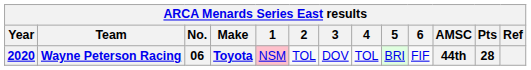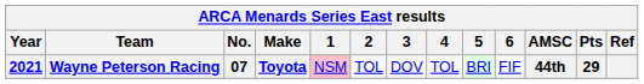 <table class="wikitable" style="text-align:center; font-size:75%">
 <tr>
 <th colspan="13"><a href='#'>ARCA Menards Series East</a> results</th>
 </tr>
 <tr>
 <th>Year</th>
 <th>Team</th>
 <th>No.</th>
 <th>Make</th>
 <th>1</th>
 <th>2</th>
 <th>3</th>
 <th>4</th>
 <th>5</th>
 <th>6</th>
 <th>AMSC</th>
 <th>Pts</th>
 <th>Ref</th>
 </tr>
 <tr>
-<th><a href='#'>2020</a></th>
+<th><a href='#'>2021</a></th>
 <th><a href='#'>Wayne Peterson Racing</a></th>
-<th>06</th>
+<th>07</th>
 <th><a href='#'>Toyota</a></th>
 <td style="background: pink;"><a href='#'>NSM</a></td>
 <td><a href='#'>TOL</a></td>
 <td><a href='#'>DOV</a></td>
 <td><a href='#'>TOL</a></td>
 <td style="background:#DFFFDF;"><a href='#'>BRI</a><br></td>
 <td><a href='#'>FIF</a></td>
 <th>44th</th>
-<th>28</th>
+<th>29</th>
 <th></th>
 </tr>
 </table>
